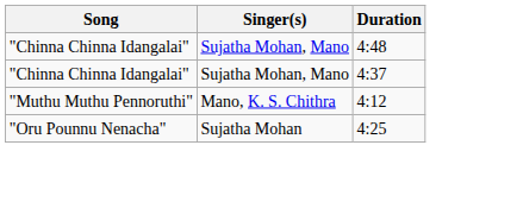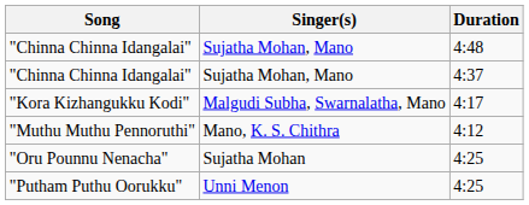 <table class="wikitable" style="font-size:95%;">
 <tr>
 <th>Song</th>
 <th>Singer(s)</th>
 <th>Duration</th>
 </tr>
 <tr>
 <td>"Chinna Chinna Idangalai"</td>
 <td><a href='#'>Sujatha Mohan</a>, <a href='#'>Mano</a></td>
 <td>4:48</td>
 </tr>
 <tr>
 <td>"Chinna Chinna Idangalai"</td>
 <td>Sujatha Mohan, Mano</td>
 <td>4:37</td>
 </tr>
 <tr>
+<td>"Kora Kizhangukku Kodi"</td>
+<td><a href='#'>Malgudi Subha</a>, <a href='#'>Swarnalatha</a>, Mano</td>
+<td>4:17</td>
+</tr>
+<tr>
 <td>"Muthu Muthu Pennoruthi"</td>
 <td>Mano, <a href='#'>K. S. Chithra</a></td>
 <td>4:12</td>
 </tr>
 <tr>
 <td>"Oru Pounnu Nenacha"</td>
 <td>Sujatha Mohan</td>
 <td>4:25</td>
 </tr>
+<tr>
+<td>"Putham Puthu Oorukku"</td>
+<td><a href='#'>Unni Menon</a></td>
+<td>4:25</td>
+</tr>
 </table>
